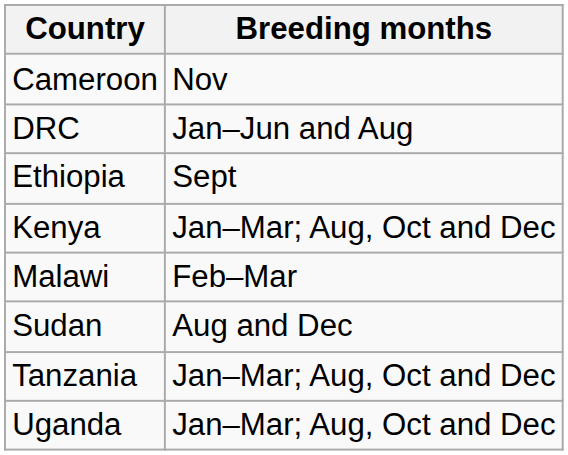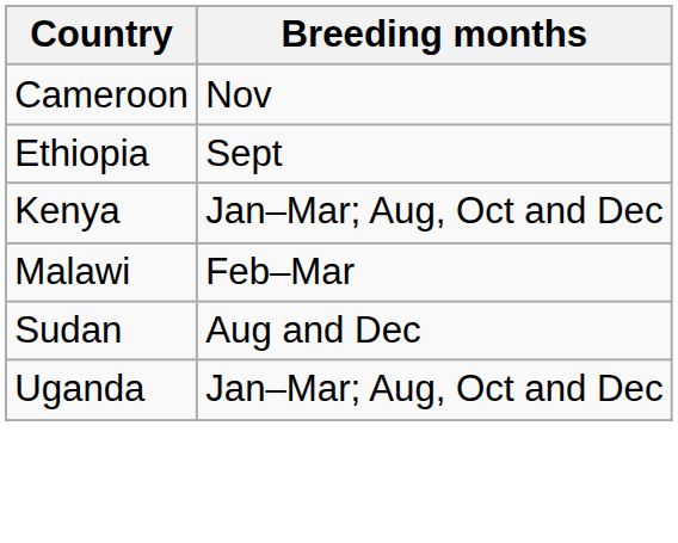 <table class="wikitable">
 <tr>
 <th>Country</th>
 <th>Breeding months</th>
 </tr>
 <tr>
 <td>Cameroon</td>
 <td>Nov</td>
-</tr>
-<tr>
-<td>DRC</td>
-<td>Jan–Jun and Aug</td>
 </tr>
 <tr>
 <td>Ethiopia</td>
 <td>Sept</td>
 </tr>
 <tr>
 <td>Kenya</td>
 <td>Jan–Mar; Aug, Oct and Dec</td>
 </tr>
 <tr>
 <td>Malawi</td>
 <td>Feb–Mar</td>
 </tr>
 <tr>
 <td>Sudan</td>
 <td>Aug and Dec</td>
 </tr>
 <tr>
-<td>Tanzania</td>
-<td>Jan–Mar; Aug, Oct and Dec</td>
-</tr>
-<tr>
 <td>Uganda</td>
 <td>Jan–Mar; Aug, Oct and Dec</td>
 </tr>
 </table>
